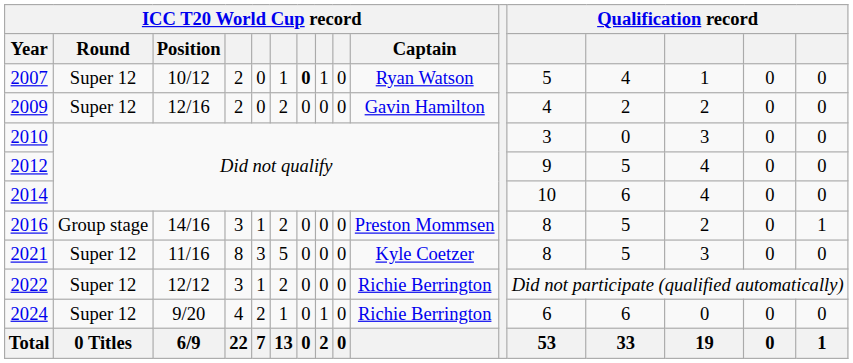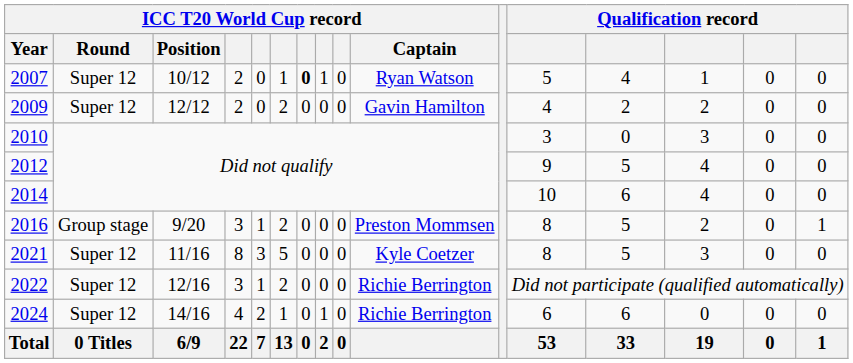 <table class="wikitable" style="text-align: center;">
 <tr>
 <th colspan=10><a href='#'>ICC T20 World Cup</a> record</th>
 <th rowspan="14"></th>
 <th colspan=5><a href='#'>Qualification</a> record</th>
 </tr>
 <tr>
 <th scope="col">Year</th>
 <th scope="col">Round</th>
 <th scope="col">Position</th>
 <th scope="col"></th>
 <th scope="col"></th>
 <th scope="col"></th>
 <th scope="col"></th>
 <th scope="col"></th>
 <th scope="col"></th>
 <th scope="col">Captain</th>
 <th scope="col"></th>
 <th scope="col"></th>
 <th scope="col"></th>
 <th scope="col"></th>
 <th scope="col"></th>
 </tr>
 <tr>
 <td> <a href='#'>2007</a></td>
 <td>Super 12</td>
 <td>10/12</td>
 <td>2</td>
 <td>0</td>
 <td>1</td>
 <td><strong>0</strong></td>
 <td>1</td>
 <td>0</td>
 <td><a href='#'>Ryan Watson</a></td>
 <td>5</td>
 <td>4</td>
 <td>1</td>
 <td>0</td>
 <td>0</td>
 </tr>
 <tr>
 <td> <a href='#'>2009</a></td>
 <td>Super 12</td>
-<td>12/16</td>
+<td>12/12</td>
 <td>2</td>
 <td>0</td>
 <td>2</td>
 <td>0</td>
 <td>0</td>
 <td>0</td>
 <td><a href='#'>Gavin Hamilton</a></td>
 <td>4</td>
 <td>2</td>
 <td>2</td>
 <td>0</td>
 <td>0</td>
 </tr>
 <tr>
 <td> <a href='#'>2010</a></td>
 <td rowspan="3" colspan="9"><em>Did not qualify</em></td>
 <td>3</td>
 <td>0</td>
 <td>3</td>
 <td>0</td>
 <td>0</td>
 </tr>
 <tr>
 <td> <a href='#'>2012</a></td>
 <td>9</td>
 <td>5</td>
 <td>4</td>
 <td>0</td>
 <td>0</td>
 </tr>
 <tr>
 <td> <a href='#'>2014</a></td>
 <td>10</td>
 <td>6</td>
 <td>4</td>
 <td>0</td>
 <td>0</td>
 </tr>
 <tr>
 <td> <a href='#'>2016</a></td>
 <td>Group stage</td>
-<td>14/16</td>
+<td>9/20</td>
 <td>3</td>
 <td>1</td>
 <td>2</td>
 <td>0</td>
 <td>0</td>
 <td>0</td>
 <td><a href='#'>Preston Mommsen</a></td>
 <td>8</td>
 <td>5</td>
 <td>2</td>
 <td>0</td>
 <td>1</td>
 </tr>
 <tr>
 <td>  <a href='#'>2021</a></td>
 <td>Super 12</td>
 <td>11/16</td>
 <td>8</td>
 <td>3</td>
 <td>5</td>
 <td>0</td>
 <td>0</td>
 <td>0</td>
 <td><a href='#'>Kyle Coetzer</a></td>
 <td>8</td>
 <td>5</td>
 <td>3</td>
 <td>0</td>
 <td>0</td>
 </tr>
 <tr>
 <td> <a href='#'>2022</a></td>
 <td>Super 12</td>
-<td>12/12</td>
+<td>12/16</td>
 <td>3</td>
 <td>1</td>
 <td>2</td>
 <td>0</td>
 <td>0</td>
 <td>0</td>
 <td><a href='#'>Richie Berrington</a></td>
 <td colspan=5><em>Did not participate (qualified automatically)</em></td>
 </tr>
 <tr>
 <td>  <a href='#'>2024</a></td>
 <td>Super 12</td>
-<td>9/20</td>
+<td>14/16</td>
 <td>4</td>
 <td>2</td>
 <td>1</td>
 <td>0</td>
 <td>1</td>
 <td>0</td>
 <td><a href='#'>Richie Berrington</a></td>
 <td>6</td>
 <td>6</td>
 <td>0</td>
 <td>0</td>
 <td>0</td>
 </tr>
 <tr>
 <th><strong>Total</strong></th>
 <th><strong>0 Titles</strong></th>
 <th><strong>6/9</strong></th>
 <th><strong>22</strong></th>
 <th><strong>7</strong></th>
 <th><strong>13</strong></th>
 <th><strong>0</strong></th>
 <th><strong>2</strong></th>
 <th><strong>0</strong></th>
 <th></th>
 <th><strong>53</strong></th>
 <th><strong>33</strong></th>
 <th><strong>19</strong></th>
 <th><strong>0</strong></th>
 <th><strong>1</strong></th>
 </tr>
 </table>
